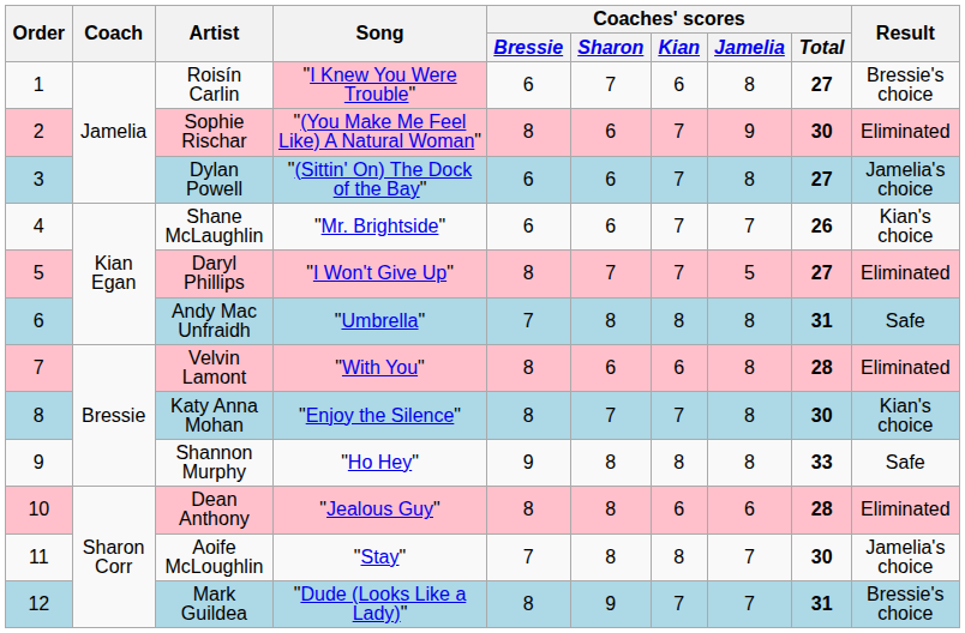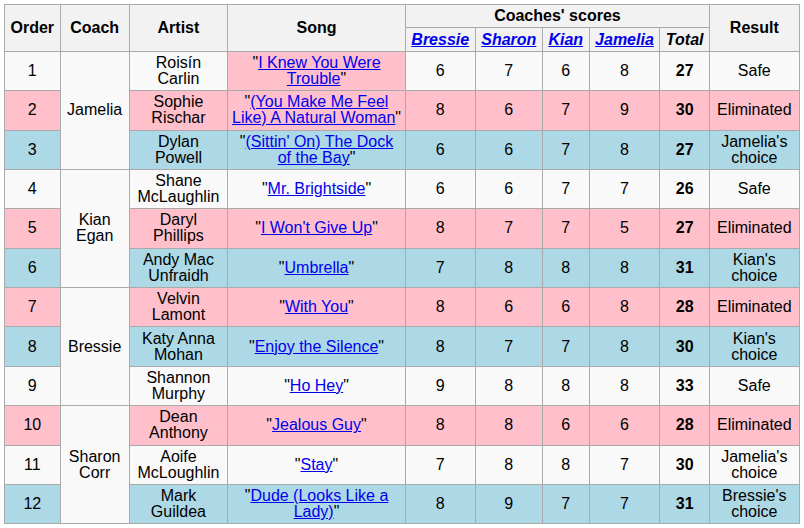 <table class="wikitable" style="text-align:center; line-height:16px; width:90%;">
 <tr>
 <th scope="col" rowspan="2" width="05%">Order</th>
 <th scope="col" rowspan="2" width="7%">Coach</th>
 <th scope="col" rowspan="2" width="10%">Artist</th>
 <th scope="col" rowspan="2" width="20%">Song</th>
 <th scope="col" colspan="5" width="10%">Coaches' scores</th>
 <th scope="col" rowspan="2" width="8%">Result</th>
 </tr>
 <tr>
 <th width="5%"><em><a href='#'>Bressie</a></em></th>
 <th width="5%"><em><a href='#'>Sharon</a></em></th>
 <th width="5%"><em><a href='#'>Kian</a></em></th>
 <th width="5%"><em><a href='#'>Jamelia</a></em></th>
 <th width="5%"><em>Total</em></th>
 </tr>
 <tr>
 <td>1</td>
 <td rowspan="3">Jamelia</td>
 <td>Roisín Carlin</td>
 <td style="background: pink;">"<a href='#'>I Knew You Were Trouble</a>"</td>
 <td>6</td>
 <td>7</td>
 <td>6</td>
 <td>8</td>
 <td><strong>27</strong></td>
-<td>Bressie's choice</td>
+<td>Safe</td>
 </tr>
 <tr style="background:pink;">
 <td>2</td>
 <td>Sophie Rischar</td>
 <td>"<a href='#'>(You Make Me Feel Like) A Natural Woman</a>"</td>
 <td>8</td>
 <td>6</td>
 <td>7</td>
 <td>9</td>
 <td><strong>30</strong></td>
 <td>Eliminated</td>
 </tr>
 <tr style="background:lightblue;">
 <td>3</td>
 <td>Dylan Powell</td>
 <td>"<a href='#'>(Sittin' On) The Dock of the Bay</a>"</td>
 <td>6</td>
 <td>6</td>
 <td>7</td>
 <td>8</td>
 <td><strong>27</strong></td>
 <td>Jamelia's choice</td>
 </tr>
 <tr>
 <td>4</td>
 <td rowspan="3">Kian Egan</td>
 <td>Shane McLaughlin</td>
 <td>"<a href='#'>Mr. Brightside</a>"</td>
 <td>6</td>
 <td>6</td>
 <td>7</td>
 <td>7</td>
 <td><strong>26</strong></td>
-<td>Kian's choice</td>
+<td>Safe</td>
 </tr>
 <tr style="background:pink;">
 <td>5</td>
 <td>Daryl Phillips</td>
 <td>"<a href='#'>I Won't Give Up</a>"</td>
 <td>8</td>
 <td>7</td>
 <td>7</td>
 <td>5</td>
 <td><strong>27</strong></td>
 <td>Eliminated</td>
 </tr>
 <tr style="background:lightblue;">
 <td>6</td>
 <td>Andy Mac Unfraidh</td>
 <td>"<a href='#'>Umbrella</a>"</td>
 <td>7</td>
 <td>8</td>
 <td>8</td>
 <td>8</td>
 <td><strong>31</strong></td>
-<td>Safe</td>
+<td>Kian's choice</td>
 </tr>
 <tr>
 <td style="background:pink;">7</td>
 <td rowspan="3">Bressie</td>
 <td style="background:pink;">Velvin Lamont</td>
 <td style="background:pink;">"<a href='#'>With You</a>"</td>
 <td style="background:pink;">8</td>
 <td style="background:pink;">6</td>
 <td style="background:pink;">6</td>
 <td style="background:pink;">8</td>
 <td style="background:pink;"><strong>28</strong></td>
 <td style="background:pink;">Eliminated</td>
 </tr>
 <tr style="background:lightblue;">
 <td>8</td>
 <td>Katy Anna Mohan</td>
 <td>"<a href='#'>Enjoy the Silence</a>"</td>
 <td>8</td>
 <td>7</td>
 <td>7</td>
 <td>8</td>
 <td><strong>30</strong></td>
 <td>Kian's choice</td>
 </tr>
 <tr>
 <td>9</td>
 <td>Shannon Murphy</td>
 <td>"<a href='#'>Ho Hey</a>"</td>
 <td>9</td>
 <td>8</td>
 <td>8</td>
 <td>8</td>
 <td><strong>33</strong></td>
 <td>Safe</td>
 </tr>
 <tr>
 <td style="background:pink;">10</td>
 <td rowspan="3">Sharon Corr</td>
 <td style="background:pink;">Dean Anthony</td>
 <td style="background:pink;">"<a href='#'>Jealous Guy</a>"</td>
 <td style="background:pink;">8</td>
 <td style="background:pink;">8</td>
 <td style="background:pink;">6</td>
 <td style="background:pink;">6</td>
 <td style="background:pink;"><strong>28</strong></td>
 <td style="background:pink;">Eliminated</td>
 </tr>
 <tr>
 <td>11</td>
 <td>Aoife McLoughlin</td>
 <td>"<a href='#'>Stay</a>"</td>
 <td>7</td>
 <td>8</td>
 <td>8</td>
 <td>7</td>
 <td><strong>30</strong></td>
 <td>Jamelia's choice</td>
 </tr>
 <tr style="background:lightblue;">
 <td>12</td>
 <td>Mark Guildea</td>
 <td>"<a href='#'>Dude (Looks Like a Lady)</a>"</td>
 <td>8</td>
 <td>9</td>
 <td>7</td>
 <td>7</td>
 <td><strong>31</strong></td>
 <td>Bressie's choice</td>
 </tr>
 </table>
